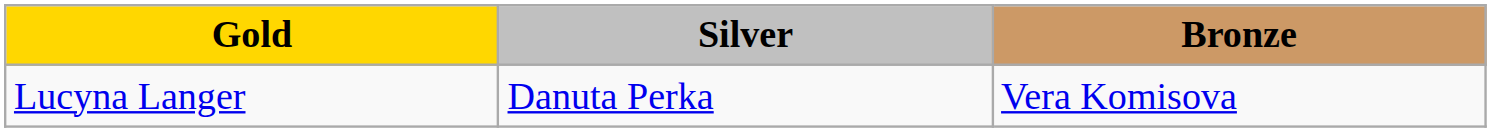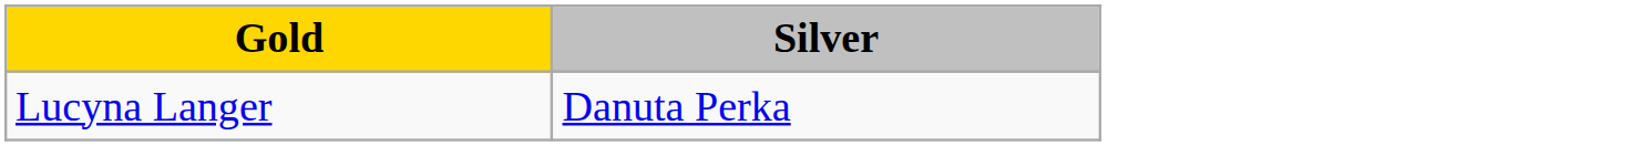 <table class="wikitable" style="text-align:left">
 <tr align="center">
 <td width=200 bgcolor=gold><strong>Gold</strong></td>
 <td width=200 bgcolor=silver><strong>Silver</strong></td>
-<td width=200 bgcolor=CC9966><strong>Bronze</strong></td>
 </tr>
 <tr>
 <td><a href='#'>Lucyna Langer</a><br><em></em></td>
 <td><a href='#'>Danuta Perka</a><br><em></em></td>
-<td><a href='#'>Vera Komisova</a><br><em></em></td>
 </tr>
 </table>
